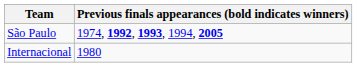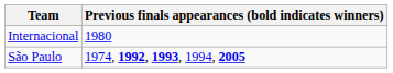 <table class="wikitable">
 <tr>
 <th>Team</th>
 <th>Previous finals appearances (bold indicates winners)</th>
 </tr>
 <tr>
+<td> <a href='#'>Internacional</a></td>
+<td><a href='#'>1980</a></td>
+</tr>
+<tr>
 <td> <a href='#'>São Paulo</a></td>
 <td><a href='#'>1974</a>, <strong><a href='#'>1992</a></strong>, <strong><a href='#'>1993</a></strong>, <a href='#'>1994</a>, <strong><a href='#'>2005</a></strong></td>
 </tr>
-<tr>
-<td> <a href='#'>Internacional</a></td>
-<td><a href='#'>1980</a></td>
-</tr>
 </table>
